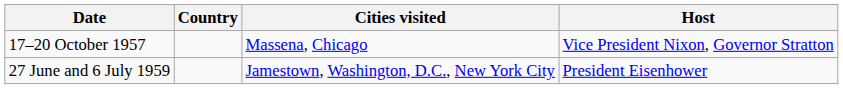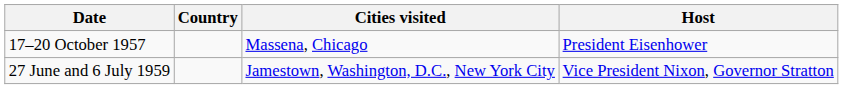 <table class="wikitable sortable" border="1" style="margin: 1em auto 1em auto">
 <tr>
 <th class="unsortable">Date</th>
 <th>Country</th>
 <th class="unsortable">Cities visited</th>
 <th class="unsortable">Host</th>
 </tr>
 <tr>
 <td>17–20 October 1957</td>
 <td></td>
 <td><a href='#'>Massena</a>, <a href='#'>Chicago</a></td>
-<td><a href='#'>Vice President Nixon</a>, <a href='#'>Governor Stratton</a></td>
+<td><a href='#'>President Eisenhower</a></td>
 </tr>
 <tr>
 <td>27 June and 6 July 1959</td>
 <td></td>
 <td><a href='#'>Jamestown</a>, <a href='#'>Washington, D.C.</a>, <a href='#'>New York City</a></td>
-<td><a href='#'>President Eisenhower</a></td>
+<td><a href='#'>Vice President Nixon</a>, <a href='#'>Governor Stratton</a></td>
 </tr>
 </table>
